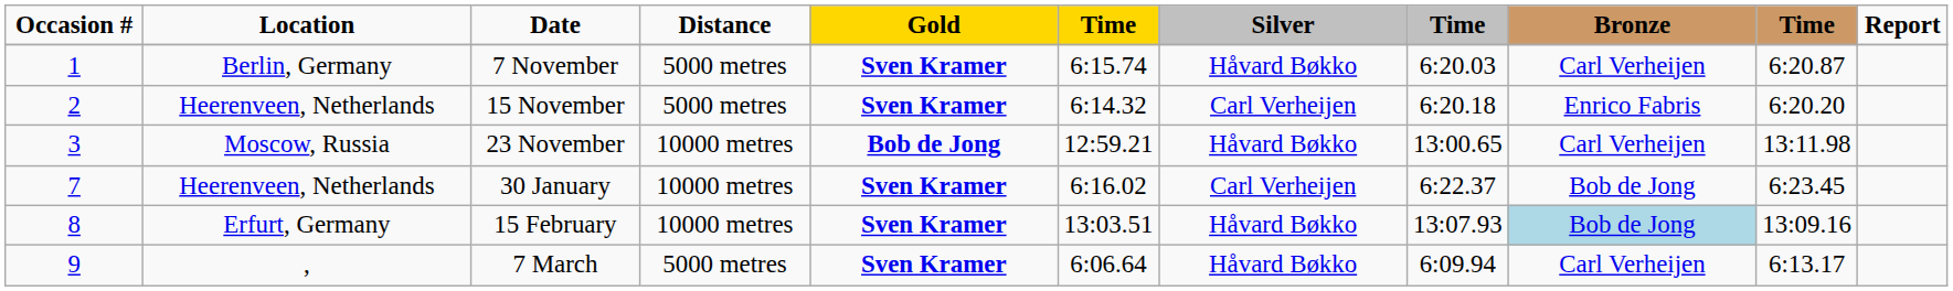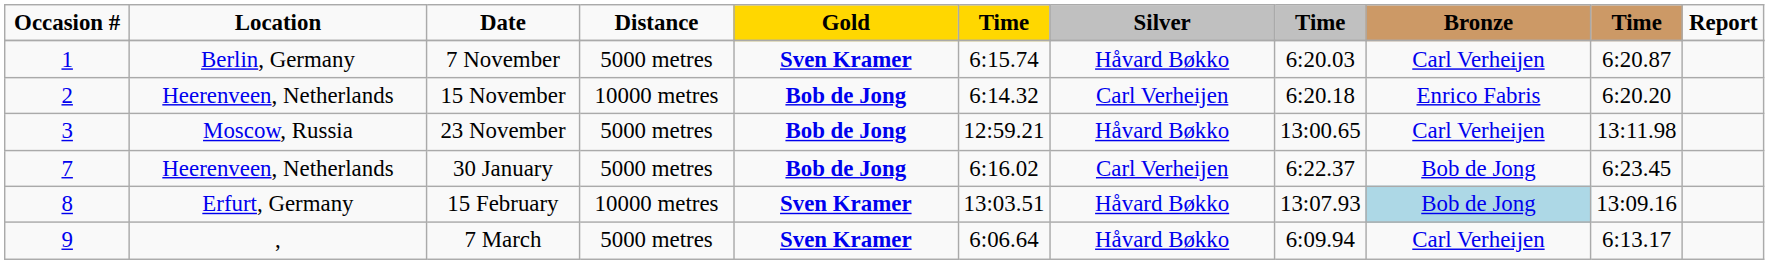 <table class="wikitable">
 <tr>
 <td width="80" align="center"><strong>Occasion #</strong></td>
 <td width="200" align="center"><strong>Location</strong></td>
 <td width="100" align="center"><strong>Date</strong></td>
 <td width="100" align="center"><strong>Distance</strong></td>
 <td width="150" bgcolor="gold" align="center"><strong>Gold</strong></td>
 <td width="50" bgcolor="gold" align="center"><strong>Time</strong></td>
 <td width="150" bgcolor="silver" align="center"><strong>Silver</strong></td>
 <td width="50" bgcolor="silver" align="center"><strong>Time</strong></td>
 <td width="150" bgcolor="#CC9966" align="center"><strong>Bronze</strong></td>
 <td width="50" bgcolor="#CC9966" align="center"><strong>Time</strong></td>
 <td width="50" align="center"><strong>Report</strong></td>
 </tr>
 <tr bgcolor="#cccccc">
 </tr>
 <tr>
 <td align="center"><a href='#'>1</a></td>
 <td align="center"><a href='#'>Berlin</a>, Germany</td>
 <td align="center">7 November</td>
 <td align="center">5000 metres</td>
 <td align="center"><strong><a href='#'>Sven Kramer</a></strong><br><small></small></td>
 <td align="center">6:15.74</td>
 <td align="center"><a href='#'>Håvard Bøkko</a><br><small></small></td>
 <td align="center">6:20.03</td>
 <td align="center"><a href='#'>Carl Verheijen</a><br><small></small></td>
 <td align="center">6:20.87</td>
 <td align="center"></td>
 </tr>
 <tr>
 <td align="center"><a href='#'>2</a></td>
 <td align="center"><a href='#'>Heerenveen</a>, Netherlands</td>
 <td align="center">15 November</td>
-<td align="center">5000 metres</td>
-<td align="center"><strong><a href='#'>Sven Kramer</a></strong><br><small></small></td>
+<td align="center">10000 metres</td>
+<td align="center"><strong><a href='#'>Bob de Jong</a></strong><br><small></small></td>
 <td align="center">6:14.32</td>
 <td align="center"><a href='#'>Carl Verheijen</a><br><small></small></td>
 <td align="center">6:20.18</td>
 <td align="center"><a href='#'>Enrico Fabris</a><br><small></small></td>
 <td align="center">6:20.20</td>
 <td align="center"></td>
 </tr>
 <tr>
 <td align="center"><a href='#'>3</a></td>
 <td align="center"><a href='#'>Moscow</a>, Russia</td>
 <td align="center">23 November</td>
-<td align="center">10000 metres</td>
+<td align="center">5000 metres</td>
 <td align="center"><strong><a href='#'>Bob de Jong</a></strong><br><small></small></td>
 <td align="center">12:59.21</td>
 <td align="center"><a href='#'>Håvard Bøkko</a><br><small></small></td>
 <td align="center">13:00.65</td>
 <td align="center"><a href='#'>Carl Verheijen</a><br><small></small></td>
 <td align="center">13:11.98</td>
 <td align="center"></td>
 </tr>
 <tr>
 <td align="center"><a href='#'>7</a></td>
 <td align="center"><a href='#'>Heerenveen</a>, Netherlands</td>
 <td align="center">30 January</td>
-<td align="center">10000 metres</td>
-<td align="center"><strong><a href='#'>Sven Kramer</a></strong><br><small></small></td>
+<td align="center">5000 metres</td>
+<td align="center"><strong><a href='#'>Bob de Jong</a></strong><br><small></small></td>
 <td align="center">6:16.02</td>
 <td align="center"><a href='#'>Carl Verheijen</a><br><small></small></td>
 <td align="center">6:22.37</td>
 <td align="center"><a href='#'>Bob de Jong</a><br><small></small></td>
 <td align="center">6:23.45</td>
 <td align="center"></td>
 </tr>
 <tr>
 <td align="center"><a href='#'>8</a></td>
 <td align="center"><a href='#'>Erfurt</a>, Germany</td>
 <td align="center">15 February</td>
 <td align="center">10000 metres</td>
 <td align="center"><strong><a href='#'>Sven Kramer</a></strong><br><small></small></td>
 <td align="center">13:03.51</td>
 <td align="center"><a href='#'>Håvard Bøkko</a><br><small></small></td>
 <td align="center">13:07.93</td>
 <td align="center" style="background: lightblue;"><a href='#'>Bob de Jong</a><br><small></small></td>
 <td align="center">13:09.16</td>
 <td align="center"></td>
 </tr>
 <tr>
 <td align="center"><a href='#'>9</a></td>
 <td align="center">, </td>
 <td align="center">7 March</td>
 <td align="center">5000 metres</td>
 <td align="center"><strong><a href='#'>Sven Kramer</a></strong><br><small></small></td>
 <td align="center">6:06.64</td>
 <td align="center"><a href='#'>Håvard Bøkko</a><br><small></small></td>
 <td align="center">6:09.94</td>
 <td align="center"><a href='#'>Carl Verheijen</a><br><small></small></td>
 <td align="center">6:13.17</td>
 <td align="center"></td>
 </tr>
 </table>
